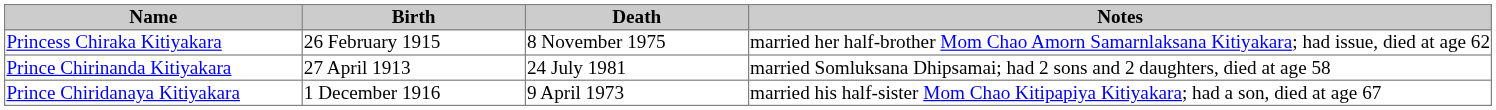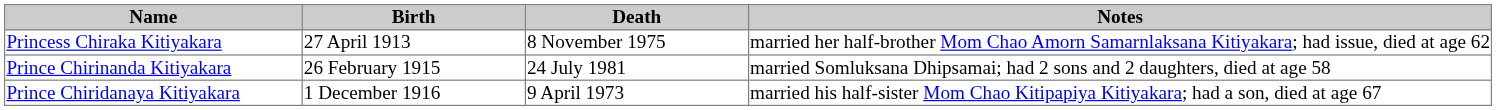 <table border=1 style="border-collapse: collapse;">
 <tr bgcolor=cccccc>
 <th width="20%">Name</th>
 <th width="15%">Birth</th>
 <th width="15%">Death</th>
 <th width="50%">Notes</th>
 </tr>
 <tr>
 <td><a href='#'>Princess Chiraka Kitiyakara</a></td>
-<td>26 February 1915</td>
+<td>27 April 1913</td>
 <td>8 November 1975</td>
 <td>married her half-brother <a href='#'>Mom Chao Amorn Samarnlaksana Kitiyakara</a>; had issue, died at age 62</td>
 </tr>
 <tr>
 <td><a href='#'>Prince Chirinanda Kitiyakara</a></td>
-<td>27 April 1913</td>
+<td>26 February 1915</td>
 <td>24 July 1981</td>
 <td>married Somluksana Dhipsamai; had 2 sons and 2 daughters, died at age 58</td>
 </tr>
 <tr>
 <td><a href='#'>Prince Chiridanaya Kitiyakara</a></td>
 <td>1 December 1916</td>
 <td>9 April 1973</td>
 <td>married his half-sister <a href='#'>Mom Chao Kitipapiya Kitiyakara</a>; had a son, died at age 67</td>
 </tr>
 </table>
